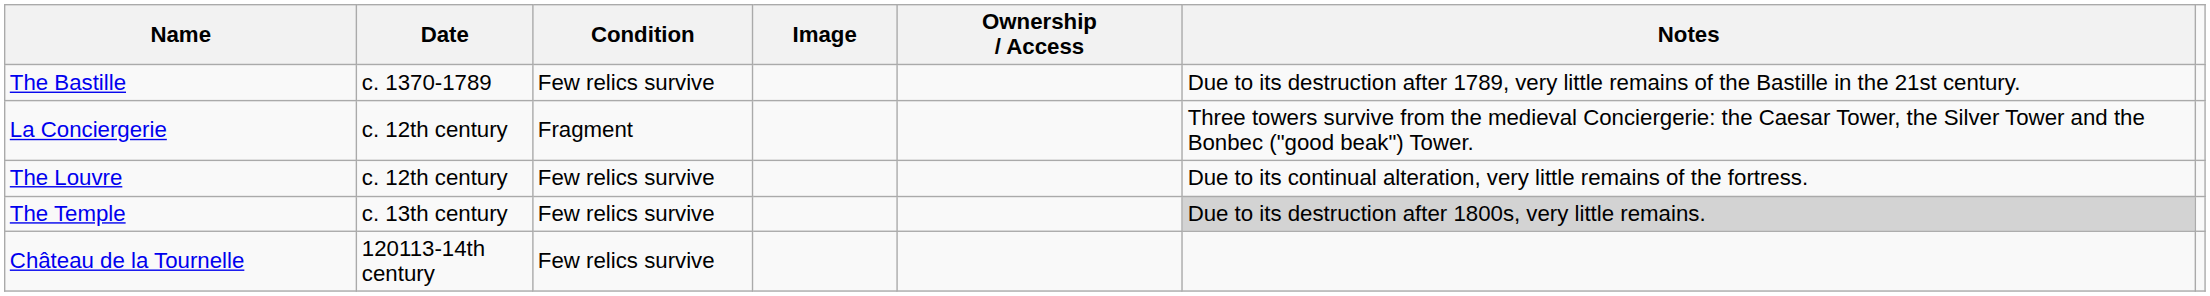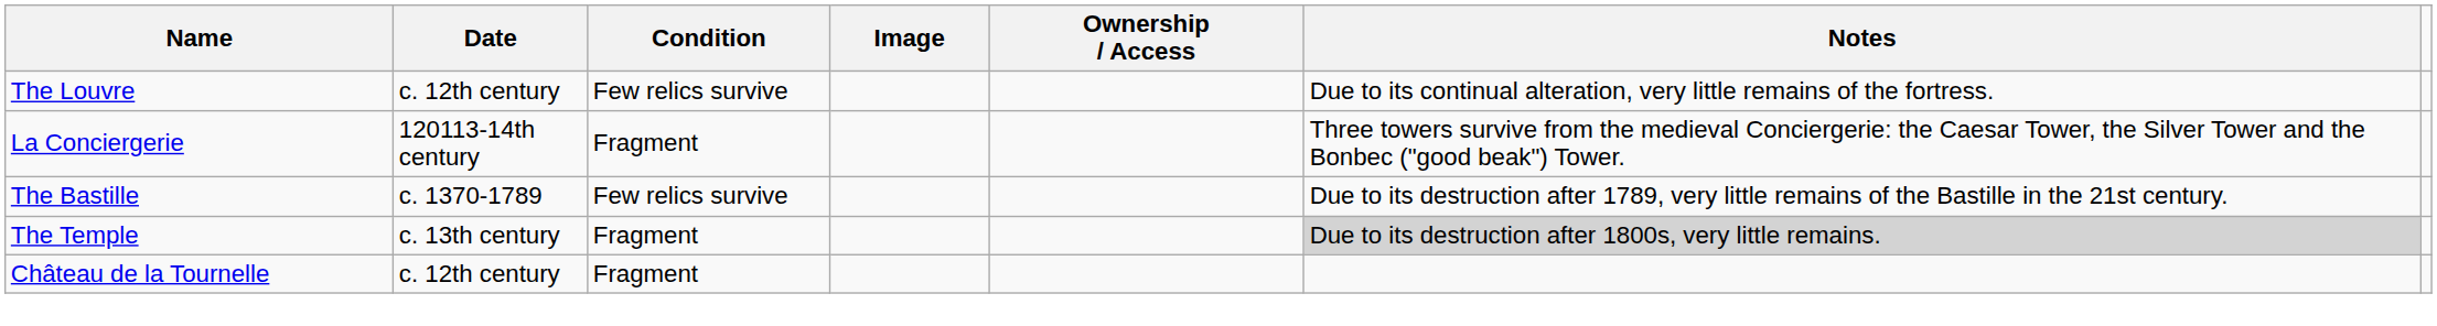 <table class="wikitable sortable" width="100%">
 <tr>
 <th width="16%">Name<br></th>
 <th width="8%">Date<br></th>
 <th width="10%">Condition<br></th>
 <th class="unsortable" width="96px">Image</th>
 <th width="13%">Ownership<br>/ Access</th>
 <th class="unsortable">Notes</th>
+</tr>
+<tr>
+<td><a href='#'>The Louvre</a></td>
+<td>c. 12th century</td>
+<td>Few relics survive</td>
+<td></td>
+<td></td>
+<td>Due to its continual alteration, very little remains of the fortress.</td>
+<td></td>
+</tr>
+<tr>
+<td><a href='#'>La Conciergerie</a></td>
+<td><span>1201</span>13-14th century</td>
+<td>Fragment</td>
+<td></td>
+<td></td>
+<td>Three towers survive from the medieval Conciergerie: the Caesar Tower, the Silver Tower and the Bonbec ("good beak") Tower.</td>
+<td></td>
 </tr>
 <tr>
 <td><a href='#'>The Bastille</a></td>
 <td>c. 1370-1789</td>
 <td>Few relics survive</td>
 <td></td>
 <td></td>
 <td>Due to its destruction after 1789, very little remains of the Bastille in the 21st century.</td>
 <td></td>
 </tr>
 <tr>
-<td><a href='#'>La Conciergerie</a></td>
-<td>c. 12th century</td>
-<td>Fragment</td>
-<td></td>
-<td></td>
-<td>Three towers survive from the medieval Conciergerie: the Caesar Tower, the Silver Tower and the Bonbec ("good beak") Tower.</td>
-<td></td>
-</tr>
-<tr>
-<td><a href='#'>The Louvre</a></td>
-<td>c. 12th century</td>
-<td>Few relics survive</td>
-<td></td>
-<td></td>
-<td>Due to its continual alteration, very little remains of the fortress.</td>
-<td></td>
-</tr>
-<tr>
 <td><a href='#'>The Temple</a></td>
 <td>c. 13th century</td>
-<td>Few relics survive</td>
+<td>Fragment</td>
 <td></td>
 <td></td>
 <td style="background: lightgrey;">Due to its destruction after 1800s, very little remains.</td>
 <td></td>
 </tr>
 <tr>
 <td><a href='#'>Château de la Tournelle</a></td>
-<td><span>1201</span>13-14th century</td>
-<td>Few relics survive</td>
+<td>c. 12th century</td>
+<td>Fragment</td>
 <td></td>
 <td></td>
 <td></td>
 <td></td>
 </tr>
 </table>
